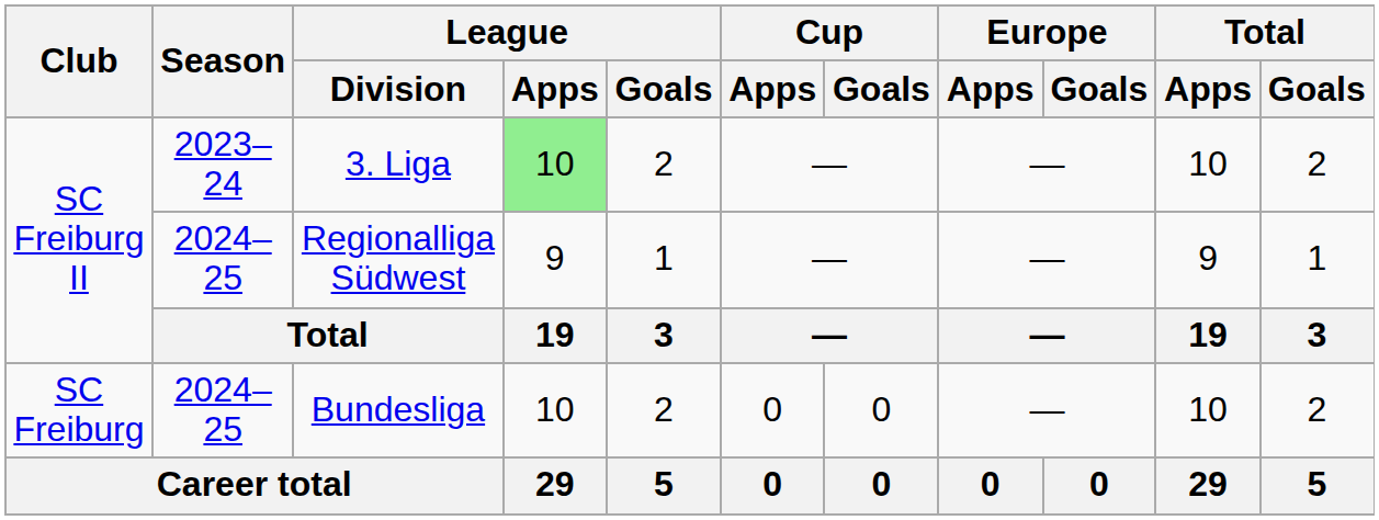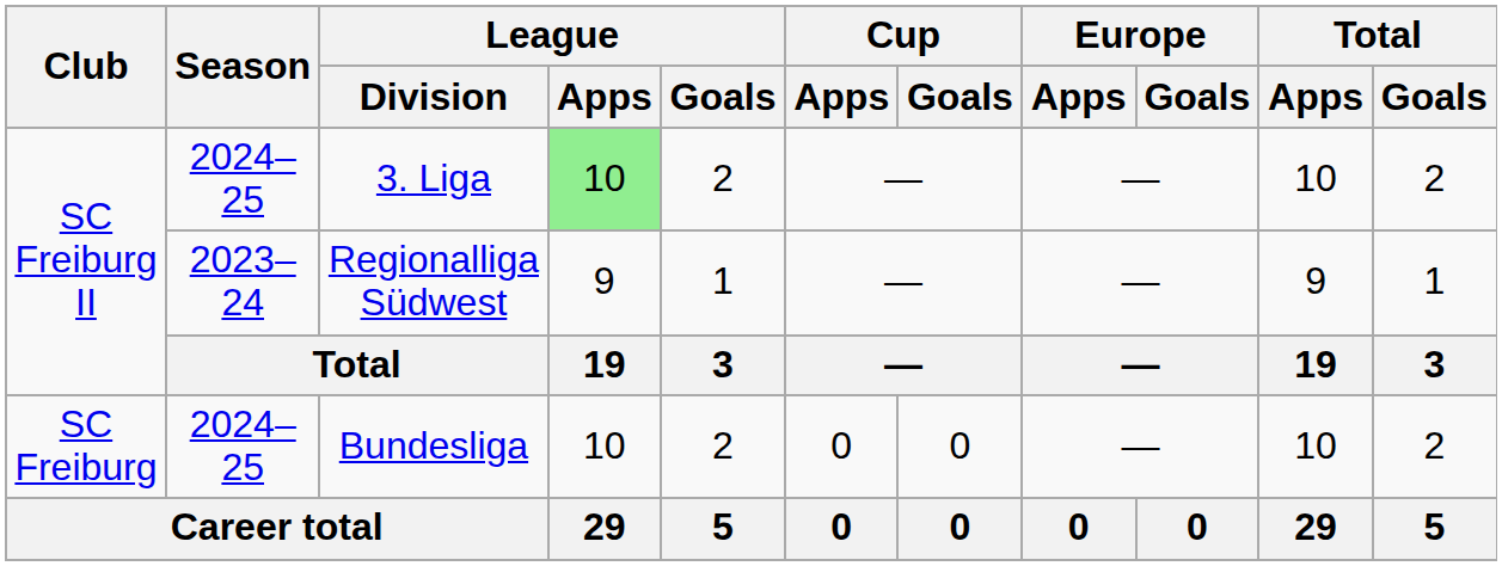 <table class="wikitable" style="text-align: center">
 <tr>
 <th rowspan="2">Club</th>
 <th rowspan="2">Season</th>
 <th colspan="3">League</th>
 <th colspan="2">Cup</th>
 <th colspan="2">Europe</th>
 <th colspan="2">Total</th>
 </tr>
 <tr>
 <th>Division</th>
 <th>Apps</th>
 <th>Goals</th>
 <th>Apps</th>
 <th>Goals</th>
 <th>Apps</th>
 <th>Goals</th>
 <th>Apps</th>
 <th>Goals</th>
 </tr>
 <tr>
 <td rowspan="3"><a href='#'>SC Freiburg II</a></td>
-<td><a href='#'>2023–24</a></td>
+<td><a href='#'>2024–25</a></td>
 <td><a href='#'>3. Liga</a></td>
 <td style="background: lightgreen;">10</td>
 <td>2</td>
 <td colspan="2">—</td>
 <td colspan="2">—</td>
 <td>10</td>
 <td>2</td>
 </tr>
 <tr>
-<td><a href='#'>2024–25</a></td>
+<td><a href='#'>2023–24</a></td>
 <td><a href='#'>Regionalliga Südwest</a></td>
 <td>9</td>
 <td>1</td>
 <td colspan="2">—</td>
 <td colspan="2">—</td>
 <td>9</td>
 <td>1</td>
 </tr>
 <tr>
 <th colspan="2">Total</th>
 <th>19</th>
 <th>3</th>
 <th colspan="2">—</th>
 <th colspan="2">—</th>
 <th>19</th>
 <th>3</th>
 </tr>
 <tr>
 <td><a href='#'>SC Freiburg</a></td>
 <td><a href='#'>2024–25</a></td>
 <td><a href='#'>Bundesliga</a></td>
 <td>10</td>
 <td>2</td>
 <td>0</td>
 <td>0</td>
 <td colspan="2">—</td>
 <td>10</td>
 <td>2</td>
 </tr>
 <tr>
 <th colspan="3">Career total</th>
 <th>29</th>
 <th>5</th>
 <th>0</th>
 <th>0</th>
 <th>0</th>
 <th>0</th>
 <th>29</th>
 <th>5</th>
 </tr>
 </table>
